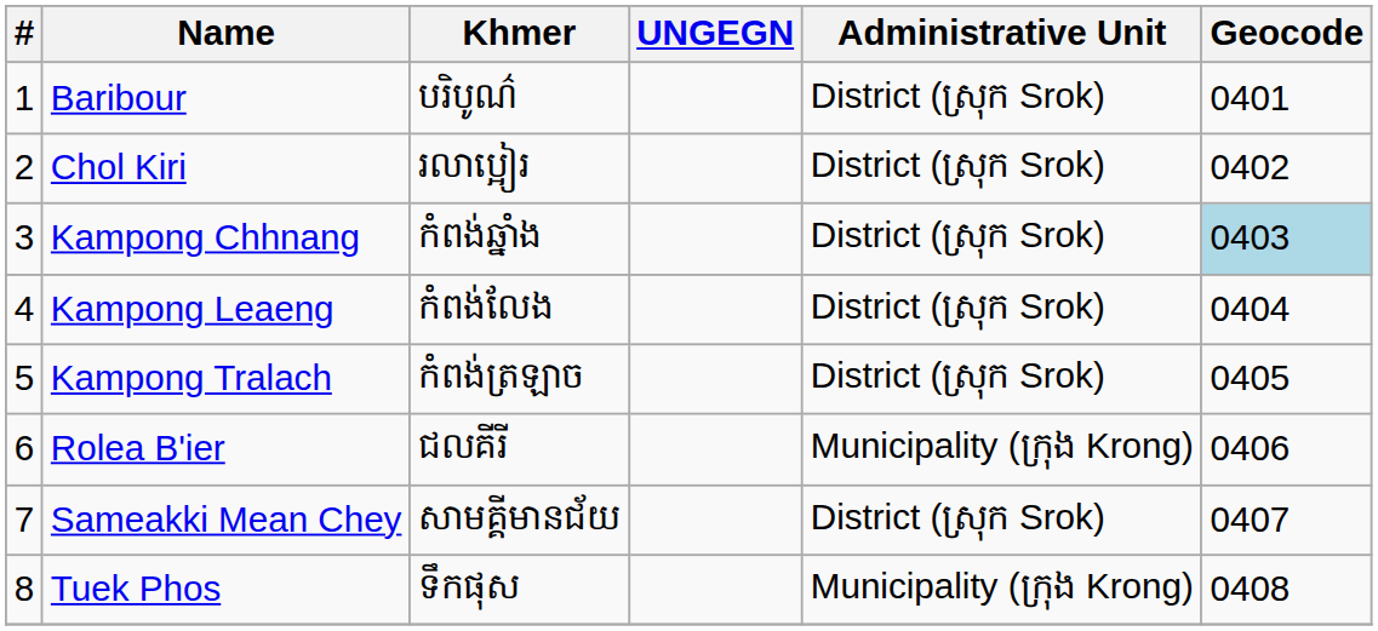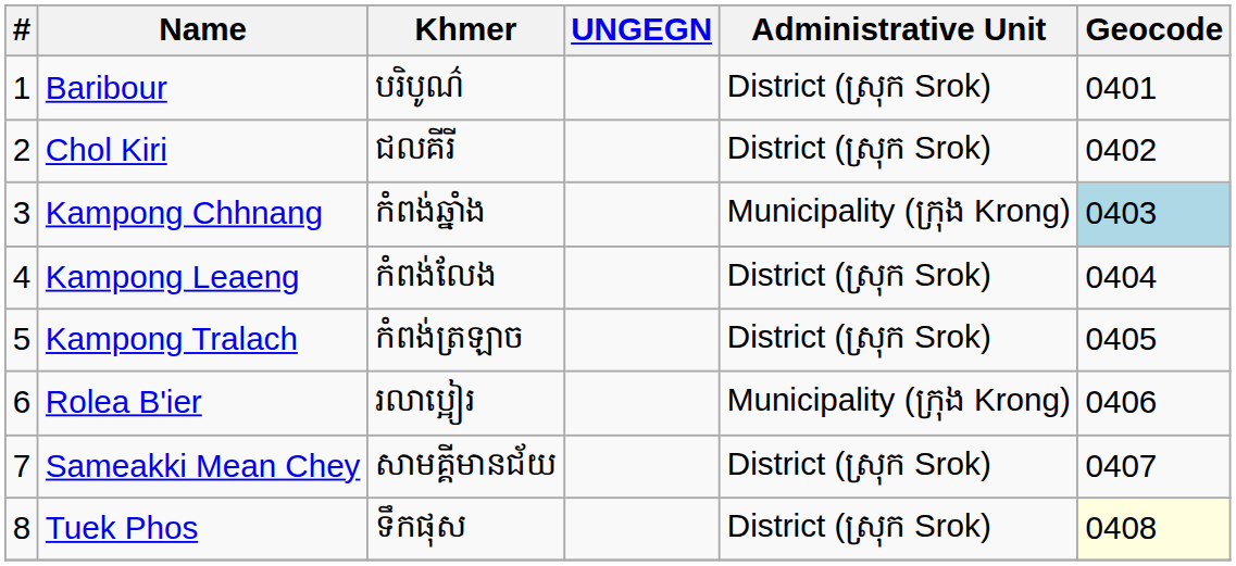 <table class="wikitable sortable">
 <tr>
 <th>#</th>
 <th>Name</th>
 <th>Khmer</th>
 <th><a href='#'>UNGEGN</a></th>
 <th>Administrative Unit</th>
 <th>Geocode</th>
 </tr>
 <tr>
 <td>1</td>
 <td><a href='#'>Baribour</a></td>
 <td>បរិបូណ៌</td>
 <td></td>
 <td>District (ស្រុក Srok)</td>
 <td>0401</td>
 </tr>
 <tr>
 <td>2</td>
 <td><a href='#'>Chol Kiri</a></td>
-<td>រលាប្អៀរ</td>
+<td>ជលគីរី</td>
 <td></td>
 <td>District (ស្រុក Srok)</td>
 <td>0402</td>
 </tr>
 <tr>
 <td>3</td>
 <td><a href='#'>Kampong Chhnang</a></td>
 <td>កំពង់ឆ្នាំង</td>
 <td></td>
-<td>District (ស្រុក Srok)</td>
+<td>Municipality (ក្រុង Krong)</td>
 <td style="background: lightblue;">0403</td>
 </tr>
 <tr>
 <td>4</td>
 <td><a href='#'>Kampong Leaeng</a></td>
 <td>កំពង់លែង</td>
 <td></td>
 <td>District (ស្រុក Srok)</td>
 <td>0404</td>
 </tr>
 <tr>
 <td>5</td>
 <td><a href='#'>Kampong Tralach</a></td>
 <td>កំពង់ត្រឡាច</td>
 <td></td>
 <td>District (ស្រុក Srok)</td>
 <td>0405</td>
 </tr>
 <tr>
 <td>6</td>
 <td><a href='#'>Rolea B'ier</a></td>
-<td>ជលគីរី</td>
+<td>រលាប្អៀរ</td>
 <td></td>
 <td>Municipality (ក្រុង Krong)</td>
 <td>0406</td>
 </tr>
 <tr>
 <td>7</td>
 <td><a href='#'>Sameakki Mean Chey</a></td>
 <td>សាមគ្គីមានជ័យ</td>
 <td></td>
 <td>District (ស្រុក Srok)</td>
 <td>0407</td>
 </tr>
 <tr>
 <td>8</td>
 <td><a href='#'>Tuek Phos</a></td>
 <td>ទឹកផុស</td>
 <td></td>
-<td>Municipality (ក្រុង Krong)</td>
-<td>0408</td>
+<td>District (ស្រុក Srok)</td>
+<td style="background: lightyellow;">0408</td>
 </tr>
 <tr>
 </tr>
 </table>
